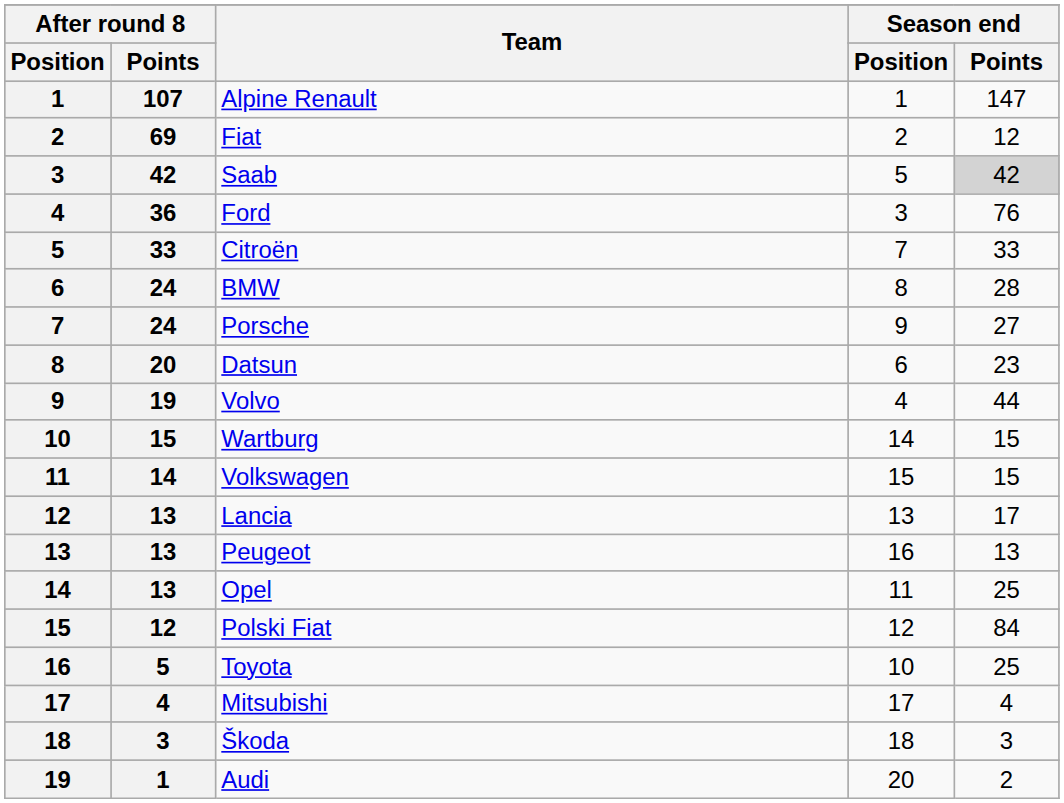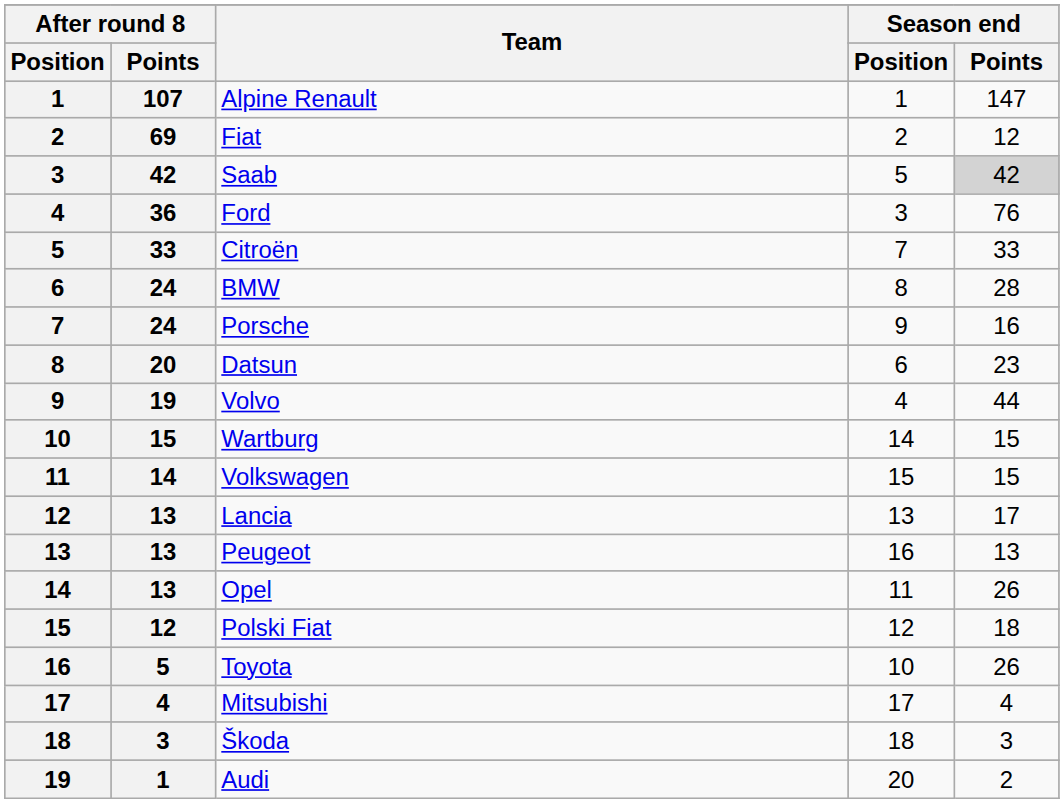 <table class="wikitable" style="font-size:90%;">
 <tr>
 </tr>
 <tr style="background:#efefef;">
 <th width=20% colspan=2>After round 8</th>
 <th width=60% rowspan=2>Team</th>
 <th width=20% colspan=2>Season end</th>
 </tr>
 <tr style="background:#efefef;">
 <th width=10%>Position</th>
 <th width=10%>Points</th>
 <th width=10%>Position</th>
 <th width=10%>Points</th>
 </tr>
 <tr align=center>
 <th>1</th>
 <th>107</th>
 <td align=left> <a href='#'>Alpine Renault</a></td>
 <td>1</td>
 <td>147</td>
 </tr>
 <tr align=center>
 <th>2</th>
 <th>69</th>
 <td align=left> <a href='#'>Fiat</a></td>
 <td>2</td>
 <td>12</td>
 </tr>
 <tr align=center>
 <th>3</th>
 <th>42</th>
 <td align=left> <a href='#'>Saab</a></td>
 <td>5</td>
 <td style="background: lightgrey;">42</td>
 </tr>
 <tr align=center>
 <th>4</th>
 <th>36</th>
 <td align=left> <a href='#'>Ford</a></td>
 <td>3</td>
 <td>76</td>
 </tr>
 <tr align=center>
 <th>5</th>
 <th>33</th>
 <td align=left> <a href='#'>Citroën</a></td>
 <td>7</td>
 <td>33</td>
 </tr>
 <tr align=center>
 <th>6</th>
 <th>24</th>
 <td align=left> <a href='#'>BMW</a></td>
 <td>8</td>
 <td>28</td>
 </tr>
 <tr align=center>
 <th>7</th>
 <th>24</th>
 <td align=left> <a href='#'>Porsche</a></td>
 <td>9</td>
-<td>27</td>
+<td>16</td>
 </tr>
 <tr align=center>
 <th>8</th>
 <th>20</th>
 <td align=left> <a href='#'>Datsun</a></td>
 <td>6</td>
 <td>23</td>
 </tr>
 <tr align=center>
 <th>9</th>
 <th>19</th>
 <td align=left> <a href='#'>Volvo</a></td>
 <td>4</td>
 <td>44</td>
 </tr>
 <tr align=center>
 <th>10</th>
 <th>15</th>
 <td align=left> <a href='#'>Wartburg</a></td>
 <td>14</td>
 <td>15</td>
 </tr>
 <tr align=center>
 <th>11</th>
 <th>14</th>
 <td align=left> <a href='#'>Volkswagen</a></td>
 <td>15</td>
 <td>15</td>
 </tr>
 <tr align=center>
 <th>12</th>
 <th>13</th>
 <td align=left> <a href='#'>Lancia</a></td>
 <td>13</td>
 <td>17</td>
 </tr>
 <tr align=center>
 <th>13</th>
 <th>13</th>
 <td align=left> <a href='#'>Peugeot</a></td>
 <td>16</td>
 <td>13</td>
 </tr>
 <tr align=center>
 <th>14</th>
 <th>13</th>
 <td align=left> <a href='#'>Opel</a></td>
 <td>11</td>
-<td>25</td>
+<td>26</td>
 </tr>
 <tr align=center>
 <th>15</th>
 <th>12</th>
 <td align=left> <a href='#'>Polski Fiat</a></td>
 <td>12</td>
-<td>84</td>
+<td>18</td>
 </tr>
 <tr align=center>
 <th>16</th>
 <th>5</th>
 <td align=left> <a href='#'>Toyota</a></td>
 <td>10</td>
-<td>25</td>
+<td>26</td>
 </tr>
 <tr align=center>
 <th>17</th>
 <th>4</th>
 <td align=left> <a href='#'>Mitsubishi</a></td>
 <td>17</td>
 <td>4</td>
 </tr>
 <tr align=center>
 <th>18</th>
 <th>3</th>
 <td align=left> <a href='#'>Škoda</a></td>
 <td>18</td>
 <td>3</td>
 </tr>
 <tr align=center>
 <th>19</th>
 <th>1</th>
 <td align=left> <a href='#'>Audi</a></td>
 <td>20</td>
 <td>2</td>
 </tr>
 </table>
